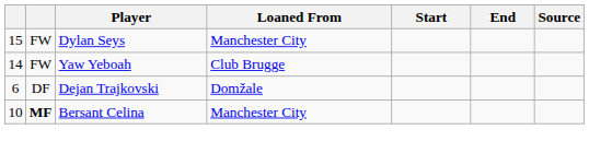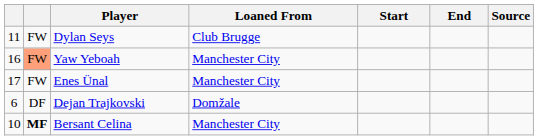 <table class="wikitable plainrowheaders sortable" style="font-size:95%">
 <tr>
 <th></th>
 <th></th>
 <th scope="col" style="width:200px;"><strong>Player</strong></th>
 <th scope="col" style="width:250px;"><strong>Loaned From</strong></th>
 <th scope="col" style="width:100px;"><strong>Start</strong></th>
 <th scope="col" style="width:78px;"><strong>End</strong></th>
 <th><strong>Source</strong></th>
 </tr>
 <tr>
-<td align=center>15</td>
+<td align=center>11</td>
 <td align="center">FW</td>
 <td> <a href='#'>Dylan Seys</a></td>
+<td> <a href='#'>Club Brugge</a></td>
+<td align=center></td>
+<td align=center></td>
+<td align="center"></td>
+</tr>
+<tr>
+<td align=center>16</td>
+<td align="center" style="background: lightsalmon;">FW</td>
+<td> <a href='#'>Yaw Yeboah</a></td>
 <td> <a href='#'>Manchester City</a></td>
 <td align=center></td>
 <td align=center></td>
 <td align="center"></td>
 </tr>
 <tr>
-<td align=center>14</td>
+<td align=center>17</td>
 <td align="center">FW</td>
-<td> <a href='#'>Yaw Yeboah</a></td>
-<td> <a href='#'>Club Brugge</a></td>
+<td> <a href='#'>Enes Ünal</a></td>
+<td> <a href='#'>Manchester City</a></td>
 <td align=center></td>
 <td align=center></td>
 <td align="center"></td>
 </tr>
 <tr>
 <td align=center>6</td>
 <td align="center">DF</td>
 <td> <a href='#'>Dejan Trajkovski</a></td>
 <td> <a href='#'>Domžale</a></td>
 <td align=center></td>
 <td align=center></td>
 <td align="center"></td>
 </tr>
 <tr>
 <td align=center>10</td>
 <td align="center"><strong>MF</strong></td>
 <td> <a href='#'>Bersant Celina</a></td>
 <td> <a href='#'>Manchester City</a></td>
 <td align=center></td>
 <td align=center></td>
 <td align="center"></td>
 </tr>
 </table>
